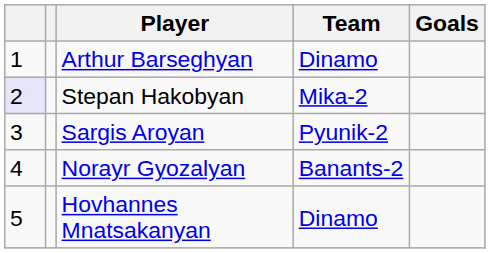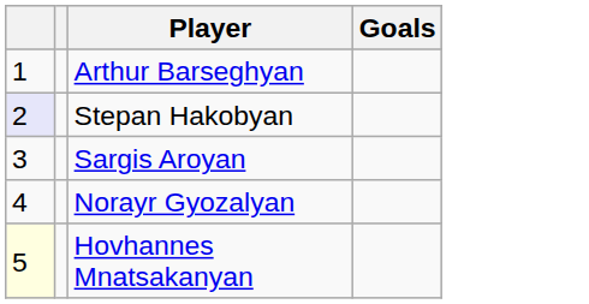 <table class="wikitable" style="font-size:95%;">
 <tr bgcolor="#efefef">
 <th width="20"></th>
 <th></th>
 <th width="150">Player</th>
-<th width="70">Team</th>
 <th width="30">Goals</th>
 </tr>
 <tr>
 <td>1</td>
 <td></td>
 <td><a href='#'>Arthur Barseghyan</a></td>
-<td><a href='#'>Dinamo</a></td>
 <td></td>
 </tr>
 <tr>
 <td style="background: lavender;">2</td>
 <td></td>
 <td>Stepan Hakobyan</td>
-<td><a href='#'>Mika-2</a></td>
 <td></td>
 </tr>
 <tr>
 <td>3</td>
 <td></td>
 <td><a href='#'>Sargis Aroyan</a></td>
-<td><a href='#'>Pyunik-2</a></td>
 <td></td>
 </tr>
 <tr>
 <td>4</td>
 <td></td>
 <td><a href='#'>Norayr Gyozalyan</a></td>
-<td><a href='#'>Banants-2</a></td>
 <td></td>
 </tr>
 <tr>
-<td>5</td>
+<td style="background: lightyellow;">5</td>
 <td></td>
 <td><a href='#'>Hovhannes Mnatsakanyan</a></td>
-<td><a href='#'>Dinamo</a></td>
 <td></td>
 </tr>
 </table>
